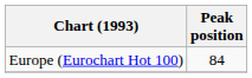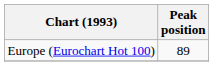 <table class="wikitable sortable">
 <tr>
 <th>Chart (1993)</th>
 <th>Peak<br>position</th>
 </tr>
 <tr>
 <td>Europe (<a href='#'>Eurochart Hot 100</a>)</td>
-<td align="center">84</td>
+<td align="center">89</td>
 </tr>
 <tr>
 </tr>
 <tr>
 </tr>
 </table>
